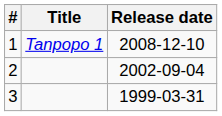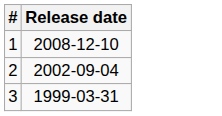 <table class="wikitable">
 <tr>
 <th>#</th>
-<th>Title</th>
 <th>Release date</th>
 </tr>
 <tr>
 <td>1</td>
-<td><em><a href='#'>Tanpopo 1</a></em></td>
 <td align="center">2008-12-10</td>
 </tr>
 <tr>
 <td>2</td>
-<td></td>
 <td align="center">2002-09-04</td>
 </tr>
 <tr>
 <td>3</td>
-<td></td>
 <td align="center">1999-03-31</td>
 </tr>
 </table>
